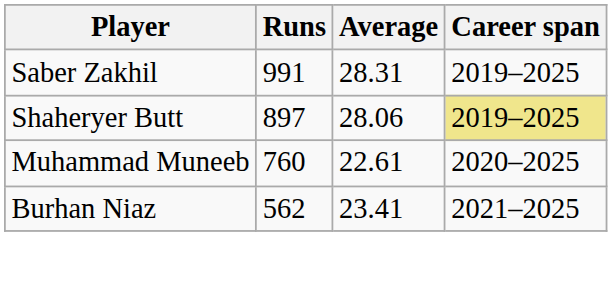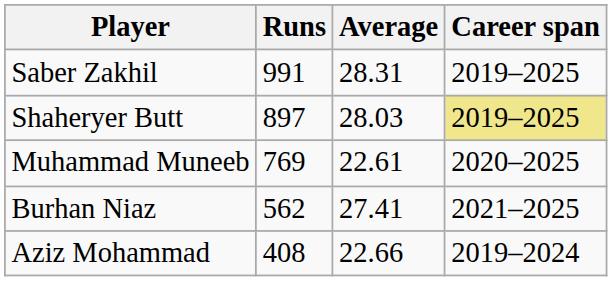 <table class="wikitable">
 <tr>
 <th>Player</th>
 <th>Runs</th>
 <th>Average</th>
 <th>Career span</th>
 </tr>
 <tr>
 <td>Saber Zakhil</td>
 <td>991</td>
 <td>28.31</td>
 <td>2019–2025</td>
 </tr>
 <tr>
 <td>Shaheryer Butt</td>
 <td>897</td>
-<td>28.06</td>
+<td>28.03</td>
 <td style="background: khaki;">2019–2025</td>
 </tr>
 <tr>
 <td>Muhammad Muneeb</td>
-<td>760</td>
+<td>769</td>
 <td>22.61</td>
 <td>2020–2025</td>
 </tr>
 <tr>
 <td>Burhan Niaz</td>
 <td>562</td>
-<td>23.41</td>
+<td>27.41</td>
 <td>2021–2025</td>
 </tr>
+<tr>
+<td>Aziz Mohammad</td>
+<td>408</td>
+<td>22.66</td>
+<td>2019–2024</td>
+</tr>
 </table>
